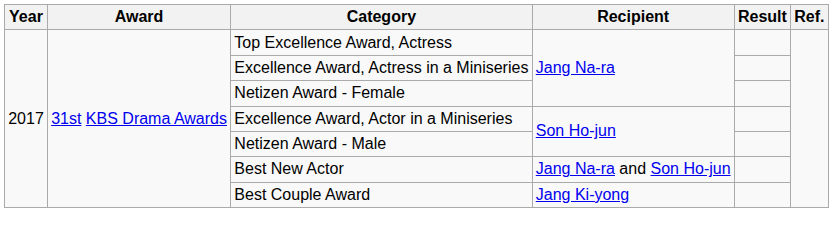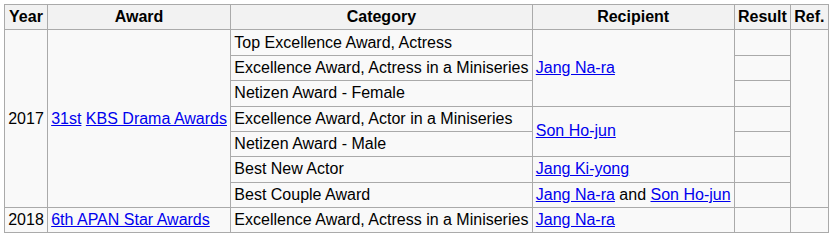 <table class="wikitable">
 <tr>
 <th>Year</th>
 <th>Award</th>
 <th>Category</th>
 <th>Recipient</th>
 <th>Result</th>
 <th>Ref.</th>
 </tr>
 <tr>
 <td rowspan="7">2017</td>
 <td rowspan="7"><a href='#'>31st</a> <a href='#'>KBS Drama Awards</a></td>
 <td>Top Excellence Award, Actress</td>
 <td rowspan=3><a href='#'>Jang Na-ra</a></td>
 <td></td>
 <td rowspan=7></td>
 </tr>
 <tr>
 <td>Excellence Award, Actress in a Miniseries</td>
 <td></td>
 </tr>
 <tr>
 <td>Netizen Award - Female</td>
 <td></td>
 </tr>
 <tr>
 <td>Excellence Award, Actor in a Miniseries</td>
 <td rowspan=2><a href='#'>Son Ho-jun</a></td>
 <td></td>
 </tr>
 <tr>
 <td>Netizen Award - Male</td>
 <td></td>
 </tr>
 <tr>
 <td>Best New Actor</td>
+<td><a href='#'>Jang Ki-yong</a></td>
+<td></td>
+</tr>
+<tr>
+<td>Best Couple Award</td>
 <td><a href='#'>Jang Na-ra</a> and <a href='#'>Son Ho-jun</a></td>
 <td></td>
 </tr>
 <tr>
-<td>Best Couple Award</td>
-<td><a href='#'>Jang Ki-yong</a></td>
+<td>2018</td>
+<td><a href='#'>6th APAN Star Awards</a></td>
+<td>Excellence Award, Actress in a Miniseries</td>
+<td><a href='#'>Jang Na-ra</a></td>
+<td></td>
 <td></td>
 </tr>
 </table>
